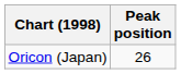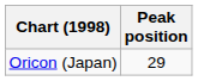 <table class="wikitable">
 <tr>
 <th>Chart (1998)</th>
 <th>Peak<br>position</th>
 </tr>
 <tr>
 <td><a href='#'>Oricon</a> (Japan)</td>
-<td align=center>26</td>
+<td align=center>29</td>
 </tr>
 </table>
